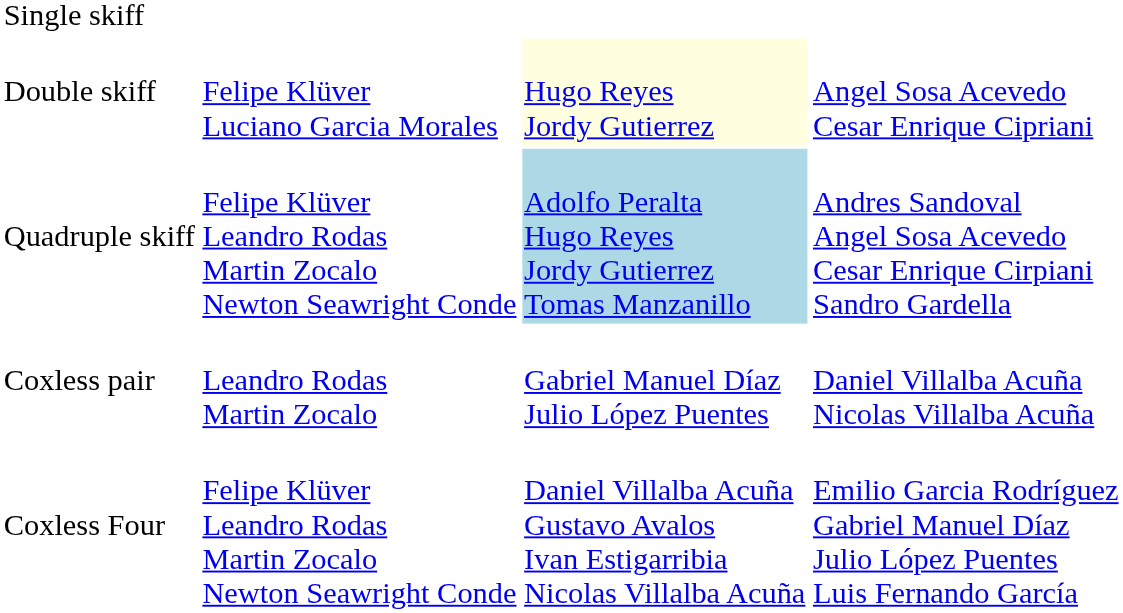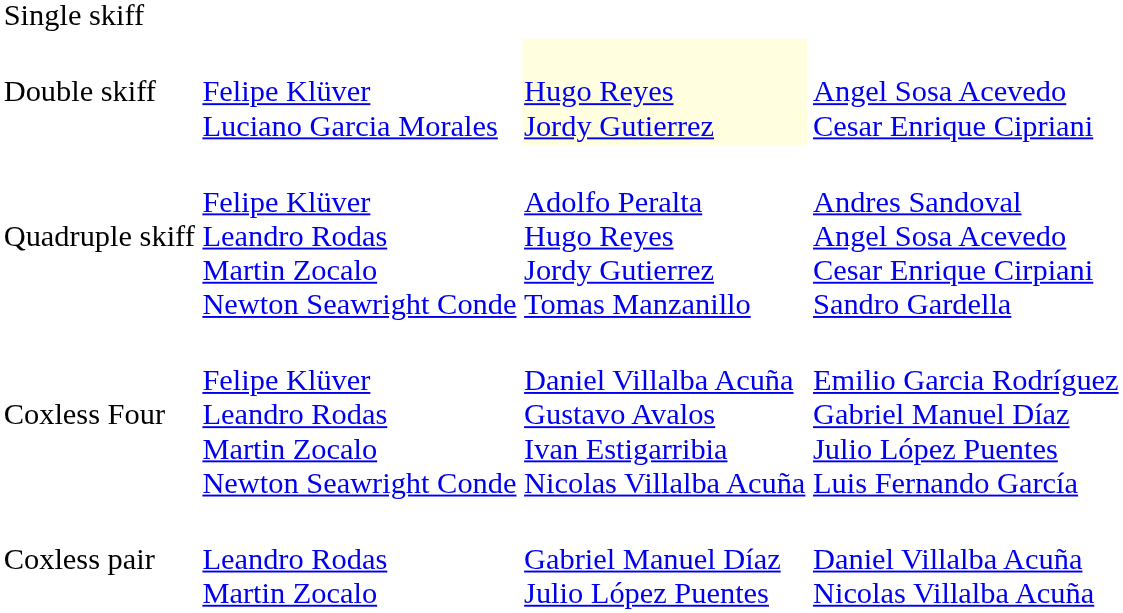 <table>
 <tr>
 <td>Single skiff</td>
 <td></td>
 <td></td>
 <td></td>
 </tr>
 <tr>
 <td>Double skiff</td>
 <td><br><a href='#'>Felipe Klüver</a><br><a href='#'>Luciano Garcia Morales</a></td>
 <td style="background: lightyellow;"><br><a href='#'>Hugo Reyes</a><br><a href='#'>Jordy Gutierrez</a></td>
 <td><br><a href='#'>Angel Sosa Acevedo</a><br><a href='#'>Cesar Enrique Cipriani</a></td>
 </tr>
 <tr>
 <td>Quadruple skiff</td>
 <td><br><a href='#'>Felipe Klüver</a><br><a href='#'>Leandro Rodas</a><br><a href='#'>Martin Zocalo</a><br><a href='#'>Newton Seawright Conde</a></td>
-<td style="background: lightblue;"><br><a href='#'>Adolfo Peralta</a><br><a href='#'>Hugo Reyes</a><br><a href='#'>Jordy Gutierrez</a><br><a href='#'>Tomas Manzanillo</a></td>
+<td><br><a href='#'>Adolfo Peralta</a><br><a href='#'>Hugo Reyes</a><br><a href='#'>Jordy Gutierrez</a><br><a href='#'>Tomas Manzanillo</a></td>
 <td><br><a href='#'>Andres Sandoval</a><br><a href='#'>Angel Sosa Acevedo</a><br><a href='#'>Cesar Enrique Cirpiani</a><br><a href='#'>Sandro Gardella</a></td>
+</tr>
+<tr>
+<td>Coxless Four</td>
+<td><br><a href='#'>Felipe Klüver</a><br><a href='#'>Leandro Rodas</a><br><a href='#'>Martin Zocalo</a><br><a href='#'>Newton Seawright Conde</a></td>
+<td><br><a href='#'>Daniel Villalba Acuña</a><br><a href='#'>Gustavo Avalos</a><br><a href='#'>Ivan Estigarribia</a><br><a href='#'>Nicolas Villalba Acuña</a></td>
+<td><br><a href='#'>Emilio Garcia Rodríguez</a><br><a href='#'>Gabriel Manuel Díaz</a><br><a href='#'>Julio López Puentes</a><br><a href='#'>Luis Fernando García</a></td>
 </tr>
 <tr>
 <td>Coxless pair</td>
 <td><br><a href='#'>Leandro Rodas</a><br><a href='#'>Martin Zocalo</a></td>
 <td><br><a href='#'>Gabriel Manuel Díaz</a><br><a href='#'>Julio López Puentes</a></td>
 <td><br><a href='#'>Daniel Villalba Acuña</a><br><a href='#'>Nicolas Villalba Acuña</a></td>
 </tr>
-<tr>
-<td>Coxless Four</td>
-<td><br><a href='#'>Felipe Klüver</a><br><a href='#'>Leandro Rodas</a><br><a href='#'>Martin Zocalo</a><br><a href='#'>Newton Seawright Conde</a></td>
-<td><br><a href='#'>Daniel Villalba Acuña</a><br><a href='#'>Gustavo Avalos</a><br><a href='#'>Ivan Estigarribia</a><br><a href='#'>Nicolas Villalba Acuña</a></td>
-<td><br><a href='#'>Emilio Garcia Rodríguez</a><br><a href='#'>Gabriel Manuel Díaz</a><br><a href='#'>Julio López Puentes</a><br><a href='#'>Luis Fernando García</a></td>
-</tr>
 </table>
